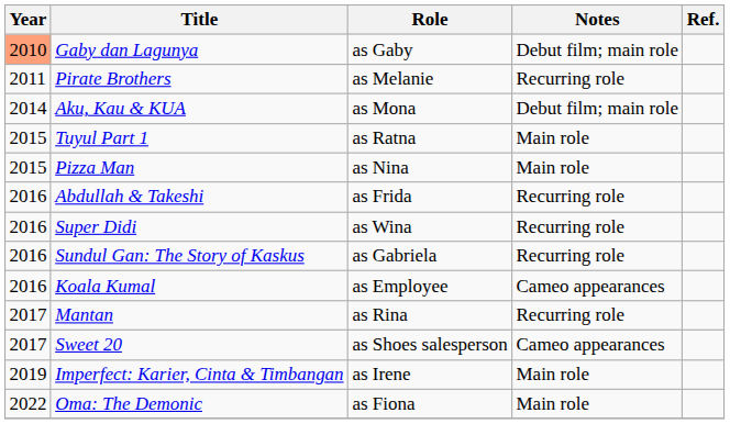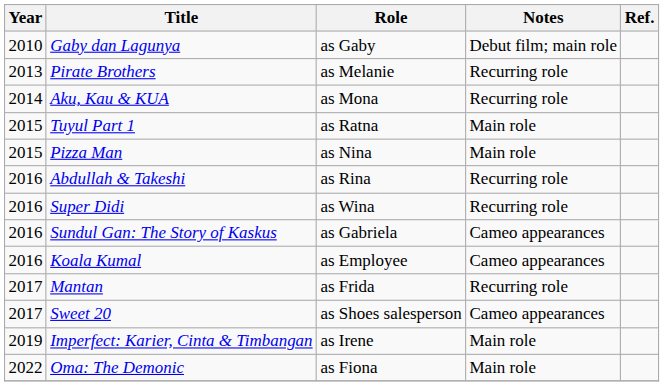 <table class="wikitable sortable plainrowheaders">
 <tr>
 <th>Year</th>
 <th>Title</th>
 <th>Role</th>
 <th class="unsortable">Notes</th>
 <th>Ref.</th>
 </tr>
 <tr>
-<td style="background: lightsalmon;">2010</td>
+<td>2010</td>
 <td><em><a href='#'>Gaby dan Lagunya</a></em></td>
 <td>as Gaby</td>
 <td>Debut film; main role</td>
 <td></td>
 </tr>
 <tr>
-<td>2011</td>
+<td>2013</td>
 <td><em><a href='#'>Pirate Brothers</a></em></td>
 <td>as Melanie</td>
 <td>Recurring role</td>
 <td></td>
 </tr>
 <tr>
 <td>2014</td>
 <td><em><a href='#'>Aku, Kau & KUA</a></em></td>
 <td>as Mona</td>
-<td>Debut film; main role</td>
+<td>Recurring role</td>
 <td></td>
 </tr>
 <tr>
 <td>2015</td>
 <td><em><a href='#'>Tuyul Part 1</a></em></td>
 <td>as Ratna</td>
 <td>Main role</td>
 <td></td>
 </tr>
 <tr>
 <td>2015</td>
 <td><em><a href='#'>Pizza Man</a></em></td>
 <td>as Nina</td>
 <td>Main role</td>
 <td></td>
 </tr>
 <tr>
 <td>2016</td>
 <td><em><a href='#'>Abdullah & Takeshi</a></em></td>
-<td>as Frida</td>
+<td>as Rina</td>
 <td>Recurring role</td>
 <td></td>
 </tr>
 <tr>
 <td>2016</td>
 <td><em><a href='#'>Super Didi</a></em></td>
 <td>as Wina</td>
 <td>Recurring role</td>
 <td></td>
 </tr>
 <tr>
 <td>2016</td>
 <td><em><a href='#'>Sundul Gan: The Story of Kaskus</a></em></td>
 <td>as Gabriela</td>
-<td>Recurring role</td>
+<td>Cameo appearances</td>
 <td></td>
 </tr>
 <tr>
 <td>2016</td>
 <td><em><a href='#'>Koala Kumal</a></em></td>
 <td>as Employee</td>
 <td>Cameo appearances</td>
 <td></td>
 </tr>
 <tr>
 <td>2017</td>
 <td><em><a href='#'>Mantan</a></em></td>
-<td>as Rina</td>
+<td>as Frida</td>
 <td>Recurring role</td>
 <td></td>
 </tr>
 <tr>
 <td>2017</td>
 <td><em><a href='#'>Sweet 20</a></em></td>
 <td>as Shoes salesperson</td>
 <td>Cameo appearances</td>
 <td></td>
 </tr>
 <tr>
 <td>2019</td>
 <td><em><a href='#'>Imperfect: Karier, Cinta & Timbangan</a></em></td>
 <td>as Irene</td>
 <td>Main role</td>
 <td></td>
 </tr>
 <tr>
 <td>2022</td>
 <td><em><a href='#'>Oma: The Demonic</a></em></td>
 <td>as Fiona</td>
 <td>Main role</td>
 <td></td>
 </tr>
 <tr>
 </tr>
 </table>
